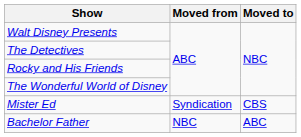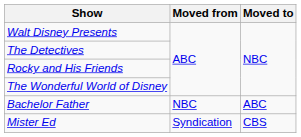 <table class="wikitable">
 <tr>
 <th>Show</th>
 <th>Moved from</th>
 <th>Moved to</th>
 </tr>
 <tr>
 <td><em><a href='#'>Walt Disney Presents</a></em></td>
 <td rowspan="4"><a href='#'>ABC</a></td>
 <td rowspan="4"><a href='#'>NBC</a></td>
 </tr>
 <tr>
 <td><em><a href='#'>The Detectives</a></em></td>
 </tr>
 <tr>
 <td><em><a href='#'>Rocky and His Friends</a></em></td>
 </tr>
 <tr>
 <td><em><a href='#'>The Wonderful World of Disney</a></em></td>
 </tr>
 <tr>
+<td><em><a href='#'>Bachelor Father</a></em></td>
+<td><a href='#'>NBC</a></td>
+<td><a href='#'>ABC</a></td>
+</tr>
+<tr>
 <td><em><a href='#'>Mister Ed</a></em></td>
 <td><a href='#'>Syndication</a></td>
 <td><a href='#'>CBS</a></td>
 </tr>
-<tr>
-<td><em><a href='#'>Bachelor Father</a></em></td>
-<td><a href='#'>NBC</a></td>
-<td><a href='#'>ABC</a></td>
-</tr>
 </table>
